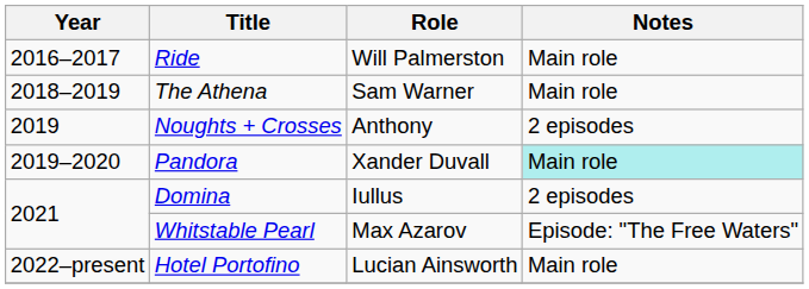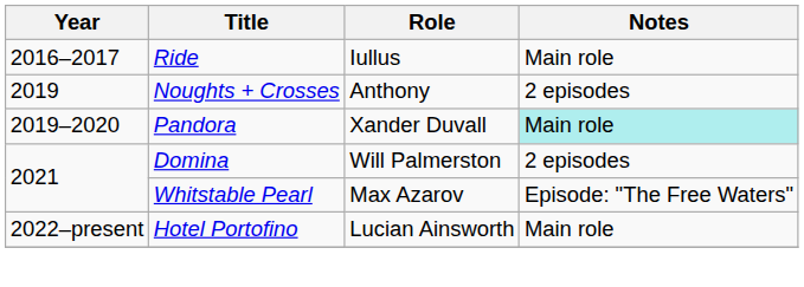 <table class="wikitable sortable">
 <tr>
 <th>Year</th>
 <th>Title</th>
 <th>Role</th>
 <th class="unsortable">Notes</th>
 </tr>
 <tr>
 <td>2016–2017</td>
 <td><em><a href='#'>Ride</a></em></td>
-<td>Will Palmerston</td>
-<td>Main role</td>
-</tr>
-<tr>
-<td>2018–2019</td>
-<td><em>The Athena</em></td>
-<td>Sam Warner</td>
+<td>Iullus</td>
 <td>Main role</td>
 </tr>
 <tr>
 <td>2019</td>
 <td><em><a href='#'>Noughts + Crosses</a></em></td>
 <td>Anthony</td>
 <td>2 episodes</td>
 </tr>
 <tr>
 <td>2019–2020</td>
 <td><em><a href='#'>Pandora</a></em></td>
 <td>Xander Duvall</td>
 <td style="background: paleturquoise;">Main role</td>
 </tr>
 <tr>
 <td rowspan="2">2021</td>
 <td><em><a href='#'>Domina</a></em></td>
-<td>Iullus</td>
+<td>Will Palmerston</td>
 <td>2 episodes</td>
 </tr>
 <tr>
 <td><em><a href='#'>Whitstable Pearl</a></em></td>
 <td>Max Azarov</td>
 <td>Episode: "The Free Waters"</td>
 </tr>
 <tr>
 <td>2022–present</td>
 <td><em><a href='#'>Hotel Portofino</a></em></td>
 <td>Lucian Ainsworth</td>
 <td>Main role</td>
 </tr>
 <tr>
 </tr>
 </table>
